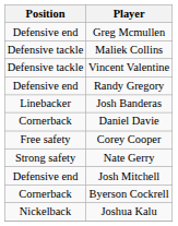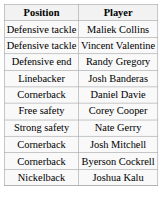 <table class="wikitable" style="text-align: center;">
 <tr>
 <th>Position</th>
 <th>Player</th>
-</tr>
-<tr>
-<td>Defensive end</td>
-<td>Greg Mcmullen</td>
 </tr>
 <tr>
 <td>Defensive tackle</td>
 <td>Maliek Collins</td>
 </tr>
 <tr>
 <td>Defensive tackle</td>
 <td>Vincent Valentine</td>
 </tr>
 <tr>
 <td>Defensive end</td>
 <td>Randy Gregory</td>
 </tr>
 <tr>
 <td>Linebacker</td>
 <td>Josh Banderas</td>
 </tr>
 <tr>
 <td>Cornerback</td>
 <td>Daniel Davie</td>
 </tr>
 <tr>
 <td>Free safety</td>
 <td>Corey Cooper</td>
 </tr>
 <tr>
 <td>Strong safety</td>
 <td>Nate Gerry</td>
 </tr>
 <tr>
-<td>Defensive end</td>
+<td>Cornerback</td>
 <td>Josh Mitchell</td>
 </tr>
 <tr>
 <td>Cornerback</td>
 <td>Byerson Cockrell</td>
 </tr>
 <tr>
 <td>Nickelback</td>
 <td>Joshua Kalu</td>
 </tr>
 <tr>
 </tr>
 </table>
